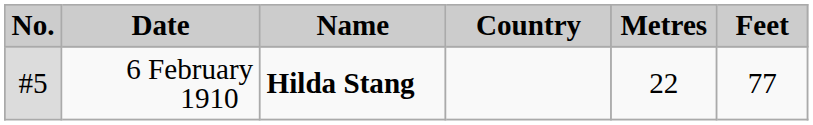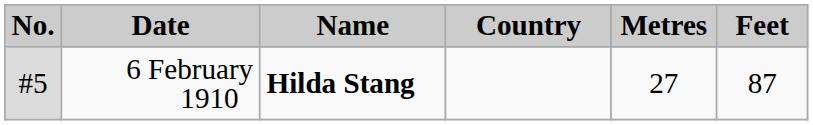 <table class="wikitable sortable" style="text-align:left; line-height:16px; width:35%;">
 <tr>
 <th style="background-color: #ccc;" width="15">No.</th>
 <th style="background-color: #ccc;" width="130">Date</th>
 <th style="background-color: #ccc;" width="130">Name</th>
 <th style="background-color: #ccc;" width="100">Country</th>
 <th style="background-color: #ccc;" width="52">Metres</th>
 <th style="background-color: #ccc;" width="52">Feet</th>
 </tr>
 <tr>
 <td bgcolor=gainsboro align=center>#5</td>
 <td align=right>6 February 1910  </td>
 <td><strong>Hilda Stang</strong></td>
 <td></td>
-<td align=center>22</td>
-<td align=center>77</td>
+<td align=center>27</td>
+<td align=center>87</td>
 </tr>
 </table>
